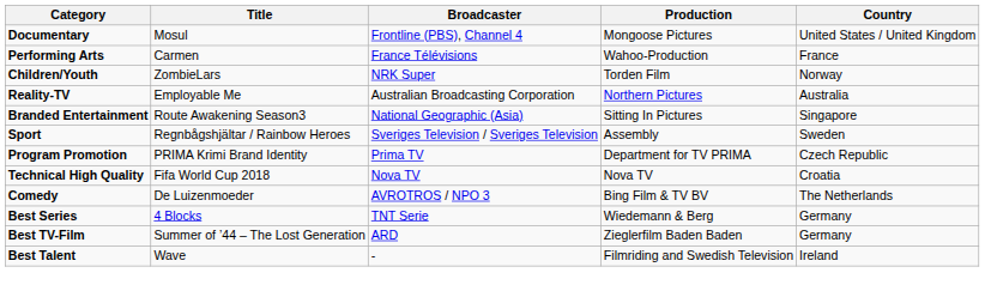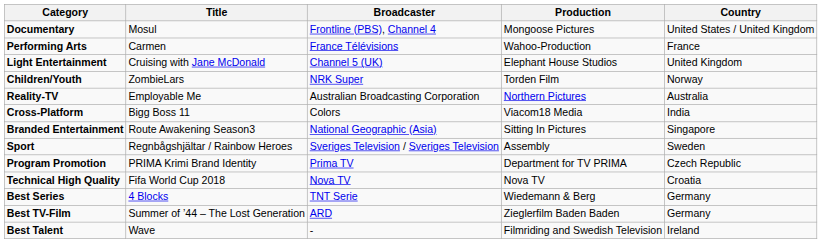 <table class="wikitable">
 <tr>
 <th>Category</th>
 <th>Title</th>
 <th>Broadcaster</th>
 <th>Production</th>
 <th>Country</th>
 </tr>
 <tr>
 <td><strong>Documentary</strong></td>
 <td>Mosul</td>
 <td><a href='#'>Frontline (PBS)</a>, <a href='#'>Channel 4</a></td>
 <td>Mongoose Pictures</td>
 <td>United States / United Kingdom</td>
 </tr>
 <tr>
 <td><strong>Performing Arts</strong></td>
 <td>Carmen</td>
 <td><a href='#'>France Télévisions</a></td>
 <td>Wahoo-Production</td>
 <td>France</td>
 </tr>
 <tr>
+<td><strong>Light Entertainment</strong></td>
+<td>Cruising with <a href='#'>Jane McDonald</a></td>
+<td><a href='#'>Channel 5 (UK)</a></td>
+<td>Elephant House Studios</td>
+<td>United Kingdom</td>
+</tr>
+<tr>
 <td><strong>Children/Youth</strong></td>
 <td>ZombieLars</td>
 <td><a href='#'>NRK Super</a></td>
 <td>Torden Film</td>
 <td>Norway</td>
 </tr>
 <tr>
 <td><strong>Reality-TV</strong></td>
 <td>Employable Me</td>
 <td>Australian Broadcasting Corporation</td>
 <td><a href='#'>Northern Pictures</a></td>
 <td>Australia</td>
+</tr>
+<tr>
+<td><strong>Cross-Platform</strong></td>
+<td>Bigg Boss 11</td>
+<td>Colors</td>
+<td>Viacom18 Media</td>
+<td>India</td>
 </tr>
 <tr>
 <td><strong>Branded Entertainment</strong></td>
 <td>Route Awakening Season3</td>
 <td><a href='#'>National Geographic (Asia)</a></td>
 <td>Sitting In Pictures</td>
 <td>Singapore</td>
 </tr>
 <tr>
 <td><strong>Sport</strong></td>
 <td>Regnbågshjältar / Rainbow Heroes</td>
 <td><a href='#'>Sveriges Television</a> / <a href='#'>Sveriges Television</a></td>
 <td>Assembly</td>
 <td>Sweden</td>
 </tr>
 <tr>
 <td><strong>Program Promotion</strong></td>
 <td>PRIMA Krimi Brand Identity</td>
 <td><a href='#'>Prima TV</a></td>
 <td>Department for TV PRIMA</td>
 <td>Czech Republic</td>
 </tr>
 <tr>
 <td><strong>Technical High Quality</strong></td>
 <td>Fifa World Cup 2018</td>
 <td><a href='#'>Nova TV</a></td>
 <td>Nova TV</td>
 <td>Croatia</td>
 </tr>
 <tr>
-<td><strong>Comedy</strong></td>
-<td>De Luizenmoeder</td>
-<td><a href='#'>AVROTROS</a> / <a href='#'>NPO 3</a></td>
-<td>Bing Film & TV BV</td>
-<td>The Netherlands</td>
-</tr>
-<tr>
 <td><strong>Best Series</strong></td>
 <td><a href='#'>4 Blocks</a></td>
 <td><a href='#'>TNT Serie</a></td>
 <td>Wiedemann & Berg</td>
 <td>Germany</td>
 </tr>
 <tr>
 <td><strong>Best TV-Film</strong></td>
 <td>Summer of ’44 – The Lost Generation</td>
 <td><a href='#'>ARD</a></td>
 <td>Zieglerfilm Baden Baden</td>
 <td>Germany</td>
 </tr>
 <tr>
 <td><strong>Best Talent</strong></td>
 <td>Wave</td>
 <td>-</td>
 <td>Filmriding and Swedish Television</td>
 <td>Ireland</td>
 </tr>
 </table>
